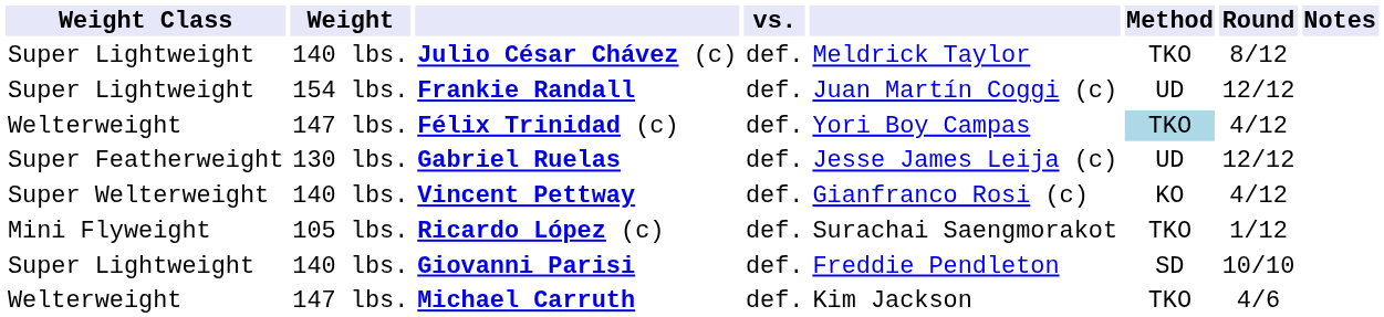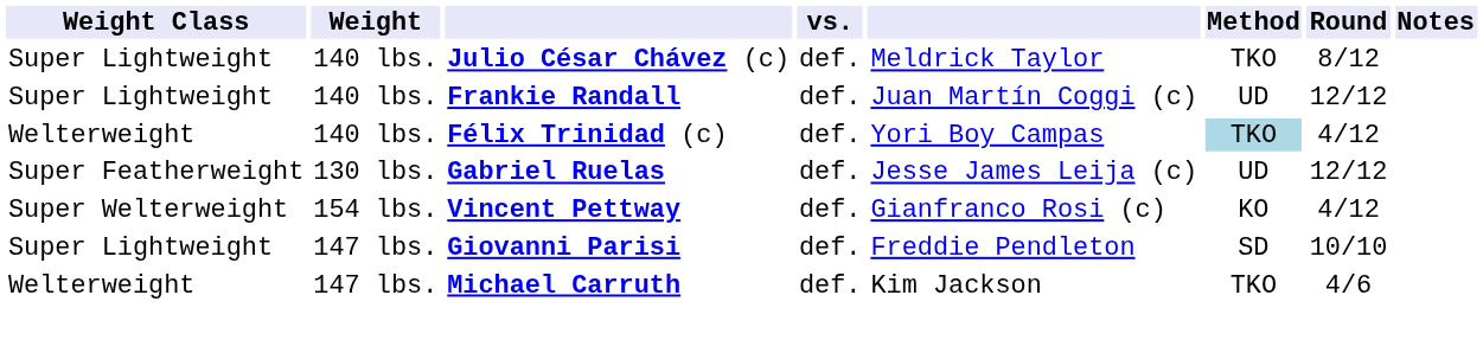 <table class="toccolours" style="font-size: 85%;">
 <tr>
 <th style="background:#e6e8fa; color:#000; text-align:center;">Weight Class</th>
 <th style="background:#e6e8fa; color:#000; text-align:center;">Weight</th>
 <th style="background:#e6e8fa; color:#000; text-align:center;"></th>
 <th style="background:#e6e8fa; color:#000; text-align:center;">vs.</th>
 <th style="background:#e6e8fa; color:#000; text-align:center;"></th>
 <th style="background:#e6e8fa; color:#000; text-align:center;">Method</th>
 <th style="background:#e6e8fa; color:#000; text-align:center;">Round</th>
 <th style="background:#e6e8fa; color:#000; text-align:center;">Notes</th>
 </tr>
 <tr>
 <td>Super Lightweight</td>
 <td>140 lbs.</td>
 <td><strong><a href='#'>Julio César Chávez</a></strong> (c)</td>
 <td>def.</td>
 <td><a href='#'>Meldrick Taylor</a></td>
 <td align=center>TKO</td>
 <td align=center>8/12</td>
 <td></td>
 </tr>
 <tr>
 <td>Super Lightweight</td>
-<td>154 lbs.</td>
+<td>140 lbs.</td>
 <td><strong><a href='#'>Frankie Randall</a></strong></td>
 <td>def.</td>
 <td><a href='#'>Juan Martín Coggi</a> (c)</td>
 <td align=center>UD</td>
 <td align=center>12/12</td>
 <td></td>
 </tr>
 <tr>
 <td>Welterweight</td>
-<td>147 lbs.</td>
+<td>140 lbs.</td>
 <td><strong><a href='#'>Félix Trinidad</a></strong> (c)</td>
 <td>def.</td>
 <td><a href='#'>Yori Boy Campas</a></td>
 <td align=center style="background: lightblue;">TKO</td>
 <td align=center>4/12</td>
 <td></td>
 </tr>
 <tr>
 <td>Super Featherweight</td>
 <td>130 lbs.</td>
 <td><strong><a href='#'>Gabriel Ruelas</a></strong></td>
 <td>def.</td>
 <td><a href='#'>Jesse James Leija</a> (c)</td>
 <td align=center>UD</td>
 <td align=center>12/12</td>
 <td></td>
 </tr>
 <tr>
 <td>Super Welterweight</td>
-<td>140 lbs.</td>
+<td>154 lbs.</td>
 <td><strong><a href='#'>Vincent Pettway</a></strong></td>
 <td>def.</td>
 <td><a href='#'>Gianfranco Rosi</a> (c)</td>
 <td align=center>KO</td>
 <td align=center>4/12</td>
 <td></td>
 </tr>
 <tr>
-<td>Mini Flyweight</td>
-<td>105 lbs.</td>
-<td><strong><a href='#'>Ricardo López</a></strong> (c)</td>
-<td>def.</td>
-<td>Surachai Saengmorakot</td>
-<td align=center>TKO</td>
-<td align=center>1/12</td>
-<td></td>
-</tr>
-<tr>
 <td>Super Lightweight</td>
-<td>140 lbs.</td>
+<td>147 lbs.</td>
 <td><strong><a href='#'>Giovanni Parisi</a></strong></td>
 <td>def.</td>
 <td><a href='#'>Freddie Pendleton</a></td>
 <td align=center>SD</td>
 <td align=center>10/10</td>
 </tr>
 <tr>
 <td>Welterweight</td>
 <td>147 lbs.</td>
 <td><strong><a href='#'>Michael Carruth</a></strong></td>
 <td>def.</td>
 <td>Kim Jackson</td>
 <td align=center>TKO</td>
 <td align=center>4/6</td>
 </tr>
 </table>
